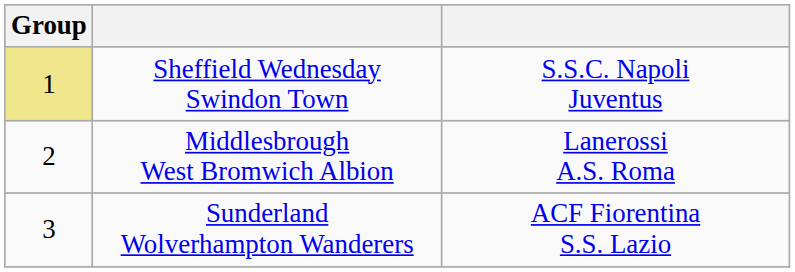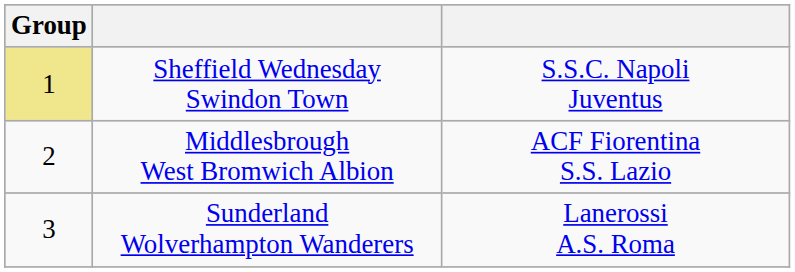 <table class="wikitable" style="text-align: center;">
 <tr>
 <th>Group</th>
 <th width="200"></th>
 <th width="200"></th>
 </tr>
 <tr>
 <td style="background: khaki;">1</td>
 <td><a href='#'>Sheffield Wednesday</a><br><a href='#'>Swindon Town</a></td>
 <td><a href='#'>S.S.C. Napoli</a><br><a href='#'>Juventus</a></td>
 </tr>
 <tr>
 <td>2</td>
 <td><a href='#'>Middlesbrough</a><br><a href='#'>West Bromwich Albion</a></td>
-<td><a href='#'>Lanerossi</a><br><a href='#'>A.S. Roma</a></td>
+<td><a href='#'>ACF Fiorentina</a><br><a href='#'>S.S. Lazio</a></td>
 </tr>
 <tr>
 <td>3</td>
 <td><a href='#'>Sunderland</a><br><a href='#'>Wolverhampton Wanderers</a></td>
-<td><a href='#'>ACF Fiorentina</a><br><a href='#'>S.S. Lazio</a></td>
+<td><a href='#'>Lanerossi</a><br><a href='#'>A.S. Roma</a></td>
 </tr>
 </table>
